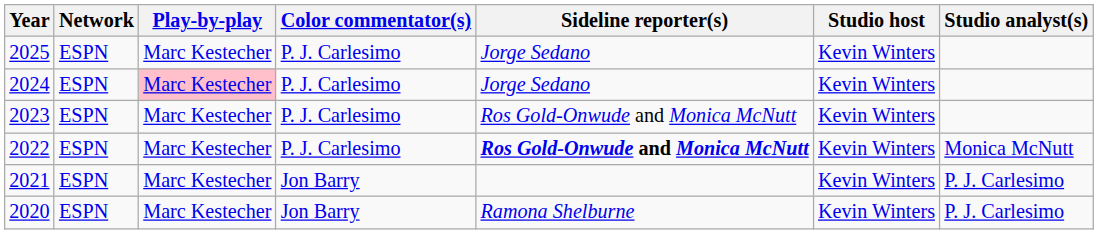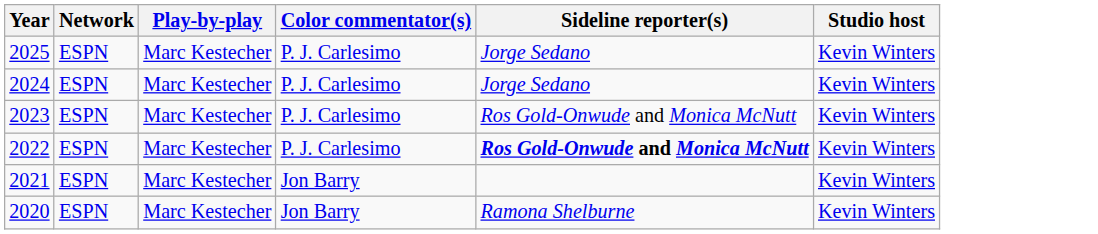 <table class=wikitable>
 <tr>
 <th>Year</th>
 <th>Network</th>
 <th><a href='#'>Play-by-play</a></th>
 <th><a href='#'>Color commentator(s)</a></th>
 <th>Sideline reporter(s)</th>
 <th>Studio host</th>
-<th>Studio analyst(s)</th>
 </tr>
 <tr>
 <td><a href='#'>2025</a></td>
 <td><a href='#'>ESPN</a></td>
 <td><a href='#'>Marc Kestecher</a></td>
 <td><a href='#'>P. J. Carlesimo</a></td>
 <td><em><a href='#'>Jorge Sedano</a></em></td>
 <td><a href='#'>Kevin Winters</a></td>
-<td></td>
 </tr>
 <tr>
 <td><a href='#'>2024</a></td>
 <td><a href='#'>ESPN</a></td>
-<td style="background: pink;"><a href='#'>Marc Kestecher</a></td>
+<td><a href='#'>Marc Kestecher</a></td>
 <td><a href='#'>P. J. Carlesimo</a></td>
 <td><em><a href='#'>Jorge Sedano</a></em></td>
 <td><a href='#'>Kevin Winters</a></td>
-<td></td>
 </tr>
 <tr>
 <td><a href='#'>2023</a></td>
 <td><a href='#'>ESPN</a></td>
 <td><a href='#'>Marc Kestecher</a></td>
 <td><a href='#'>P. J. Carlesimo</a></td>
 <td><em><a href='#'>Ros Gold-Onwude</a></em> and <em><a href='#'>Monica McNutt</a></em></td>
 <td><a href='#'>Kevin Winters</a></td>
-<td></td>
 </tr>
 <tr>
 <td><a href='#'>2022</a></td>
 <td><a href='#'>ESPN</a></td>
 <td><a href='#'>Marc Kestecher</a></td>
 <td><a href='#'>P. J. Carlesimo</a></td>
 <td><strong><em><a href='#'>Ros Gold-Onwude</a></em> and <em><a href='#'>Monica McNutt</a></em></strong></td>
 <td><a href='#'>Kevin Winters</a></td>
-<td><a href='#'>Monica McNutt</a></td>
 </tr>
 <tr>
 <td><a href='#'>2021</a></td>
 <td><a href='#'>ESPN</a></td>
 <td><a href='#'>Marc Kestecher</a></td>
 <td><a href='#'>Jon Barry</a></td>
 <td></td>
 <td><a href='#'>Kevin Winters</a></td>
-<td><a href='#'>P. J. Carlesimo</a></td>
 </tr>
 <tr>
 <td><a href='#'>2020</a></td>
 <td><a href='#'>ESPN</a></td>
 <td><a href='#'>Marc Kestecher</a></td>
 <td><a href='#'>Jon Barry</a></td>
 <td><em><a href='#'>Ramona Shelburne</a></em></td>
 <td><a href='#'>Kevin Winters</a></td>
-<td><a href='#'>P. J. Carlesimo</a></td>
 </tr>
 </table>
